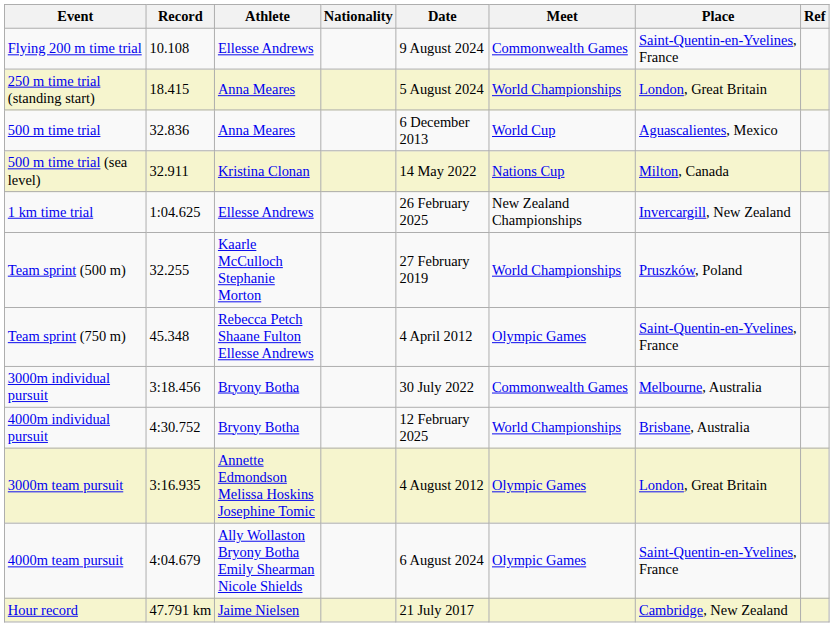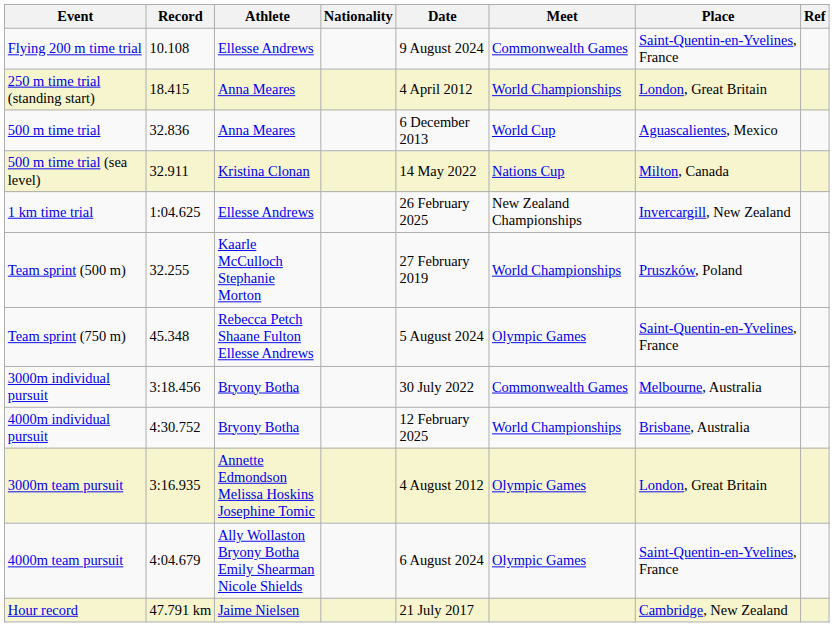 <table class="wikitable" style="font-size:95%">
 <tr>
 <th>Event</th>
 <th>Record</th>
 <th>Athlete</th>
 <th>Nationality</th>
 <th>Date</th>
 <th>Meet</th>
 <th>Place</th>
 <th>Ref</th>
 </tr>
 <tr>
 <td><a href='#'>Flying 200 m time trial</a></td>
 <td>10.108</td>
 <td><a href='#'>Ellesse Andrews</a></td>
 <td></td>
 <td>9 August 2024</td>
 <td><a href='#'>Commonwealth Games</a></td>
 <td><a href='#'>Saint-Quentin-en-Yvelines</a>, France</td>
 <td></td>
 </tr>
 <tr style="background:#f6F5CE;">
 <td><a href='#'>250 m time trial</a> (standing start)</td>
 <td>18.415</td>
 <td><a href='#'>Anna Meares</a></td>
 <td></td>
-<td>5 August 2024</td>
+<td>4 April 2012</td>
 <td><a href='#'>World Championships</a></td>
 <td><a href='#'>London</a>, Great Britain</td>
 <td></td>
 </tr>
 <tr>
 <td><a href='#'>500 m time trial</a></td>
 <td>32.836</td>
 <td><a href='#'>Anna Meares</a></td>
 <td></td>
 <td>6 December 2013</td>
 <td><a href='#'>World Cup</a></td>
 <td><a href='#'>Aguascalientes</a>, Mexico</td>
 <td></td>
 </tr>
 <tr style="background:#f6F5CE;">
 <td><a href='#'>500 m time trial</a> (sea level)</td>
 <td>32.911</td>
 <td><a href='#'>Kristina Clonan</a></td>
 <td></td>
 <td>14 May 2022</td>
 <td><a href='#'>Nations Cup</a></td>
 <td><a href='#'>Milton</a>, Canada</td>
 <td></td>
 </tr>
 <tr>
 <td><a href='#'>1 km time trial</a></td>
 <td>1:04.625</td>
 <td><a href='#'>Ellesse Andrews</a></td>
 <td></td>
 <td>26 February 2025</td>
 <td>New Zealand Championships</td>
 <td><a href='#'>Invercargill</a>, New Zealand</td>
 <td></td>
 </tr>
 <tr>
 <td><a href='#'>Team sprint</a> (500 m)</td>
 <td>32.255</td>
 <td><a href='#'>Kaarle McCulloch</a><br><a href='#'>Stephanie Morton</a></td>
 <td></td>
 <td>27 February 2019</td>
 <td><a href='#'>World Championships</a></td>
 <td><a href='#'>Pruszków</a>, Poland</td>
 <td></td>
 </tr>
 <tr>
 <td><a href='#'>Team sprint</a> (750 m)</td>
 <td>45.348</td>
 <td><a href='#'>Rebecca Petch</a><br><a href='#'>Shaane Fulton</a><br><a href='#'>Ellesse Andrews</a></td>
 <td></td>
-<td>4 April 2012</td>
+<td>5 August 2024</td>
 <td><a href='#'>Olympic Games</a></td>
 <td><a href='#'>Saint-Quentin-en-Yvelines</a>, France</td>
 <td></td>
 </tr>
 <tr>
 <td><a href='#'>3000m individual pursuit</a></td>
 <td>3:18.456</td>
 <td><a href='#'>Bryony Botha</a></td>
 <td></td>
 <td>30 July 2022</td>
 <td><a href='#'>Commonwealth Games</a></td>
 <td><a href='#'>Melbourne</a>, Australia</td>
 <td></td>
 </tr>
 <tr>
 <td><a href='#'>4000m individual pursuit</a></td>
 <td>4:30.752</td>
 <td><a href='#'>Bryony Botha</a></td>
 <td></td>
 <td>12 February 2025</td>
 <td><a href='#'>World Championships</a></td>
 <td><a href='#'>Brisbane</a>, Australia</td>
 <td></td>
 </tr>
 <tr style="background:#f6F5CE;">
 <td><a href='#'>3000m team pursuit</a></td>
 <td>3:16.935</td>
 <td><a href='#'>Annette Edmondson</a><br><a href='#'>Melissa Hoskins</a><br><a href='#'>Josephine Tomic</a></td>
 <td></td>
 <td>4 August 2012</td>
 <td><a href='#'>Olympic Games</a></td>
 <td><a href='#'>London</a>, Great Britain</td>
 <td></td>
 </tr>
 <tr>
 <td><a href='#'>4000m team pursuit</a></td>
 <td>4:04.679</td>
 <td><a href='#'>Ally Wollaston</a><br><a href='#'>Bryony Botha</a><br><a href='#'>Emily Shearman</a><br><a href='#'>Nicole Shields</a></td>
 <td></td>
 <td>6 August 2024</td>
 <td><a href='#'>Olympic Games</a></td>
 <td><a href='#'>Saint-Quentin-en-Yvelines</a>, France</td>
 <td></td>
 </tr>
 <tr style="background:#f6F5CE;">
 <td><a href='#'>Hour record</a></td>
 <td>47.791 km</td>
 <td><a href='#'>Jaime Nielsen</a></td>
 <td></td>
 <td>21 July 2017</td>
 <td></td>
 <td><a href='#'>Cambridge</a>, New Zealand</td>
 <td></td>
 </tr>
 </table>
